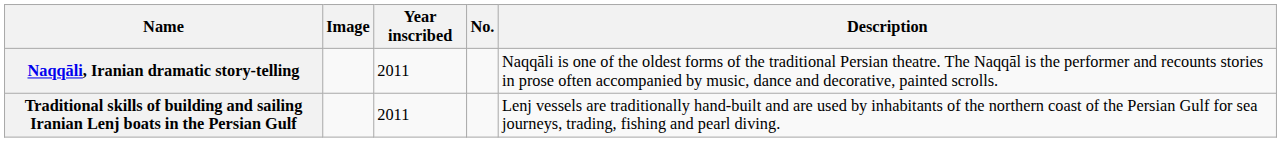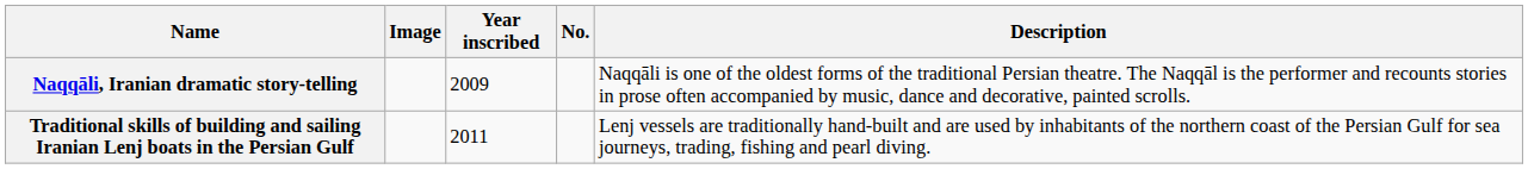 <table class="wikitable sortable plainrowheaders">
 <tr>
 <th style="width:25%">Name</th>
 <th class="unsortable">Image</th>
 <th>Year inscribed</th>
 <th>No.</th>
 <th class="unsortable">Description</th>
 </tr>
 <tr>
 <th scope="row"><a href='#'>Naqqāli</a>, Iranian dramatic story-telling</th>
 <td></td>
-<td>2011</td>
+<td>2009</td>
 <td></td>
 <td>Naqqāli is one of the oldest forms of the traditional Persian theatre. The Naqqāl is the performer and recounts stories in prose often accompanied by music, dance and decorative, painted scrolls.</td>
 </tr>
 <tr>
 <th scope="row">Traditional skills of building and sailing Iranian Lenj boats in the Persian Gulf</th>
 <td></td>
 <td>2011</td>
 <td></td>
 <td>Lenj vessels are traditionally hand-built and are used by inhabitants of the northern coast of the Persian Gulf for sea journeys, trading, fishing and pearl diving.</td>
 </tr>
 </table>
